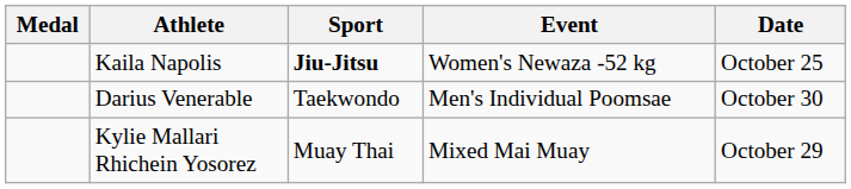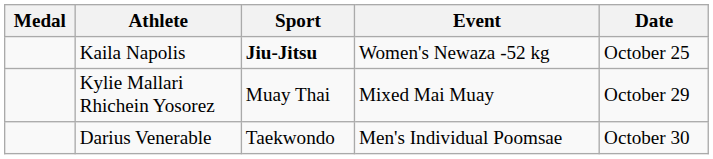 <table class="wikitable" style="font-size:90%" width=60%>
 <tr>
 <th>Medal</th>
 <th>Athlete</th>
 <th>Sport</th>
 <th>Event</th>
 <th>Date</th>
 </tr>
 <tr>
 <td></td>
 <td>Kaila Napolis</td>
 <td><strong>Jiu-Jitsu</strong></td>
 <td>Women's Newaza -52 kg</td>
 <td>October 25</td>
 </tr>
 <tr>
 <td></td>
+<td>Kylie Mallari <br> Rhichein Yosorez</td>
+<td>Muay Thai</td>
+<td>Mixed Mai Muay</td>
+<td>October 29</td>
+</tr>
+<tr>
+<td></td>
 <td>Darius Venerable</td>
 <td>Taekwondo</td>
 <td>Men's Individual Poomsae</td>
 <td>October 30</td>
 </tr>
-<tr>
-<td></td>
-<td>Kylie Mallari <br> Rhichein Yosorez</td>
-<td>Muay Thai</td>
-<td>Mixed Mai Muay</td>
-<td>October 29</td>
-</tr>
 </table>
